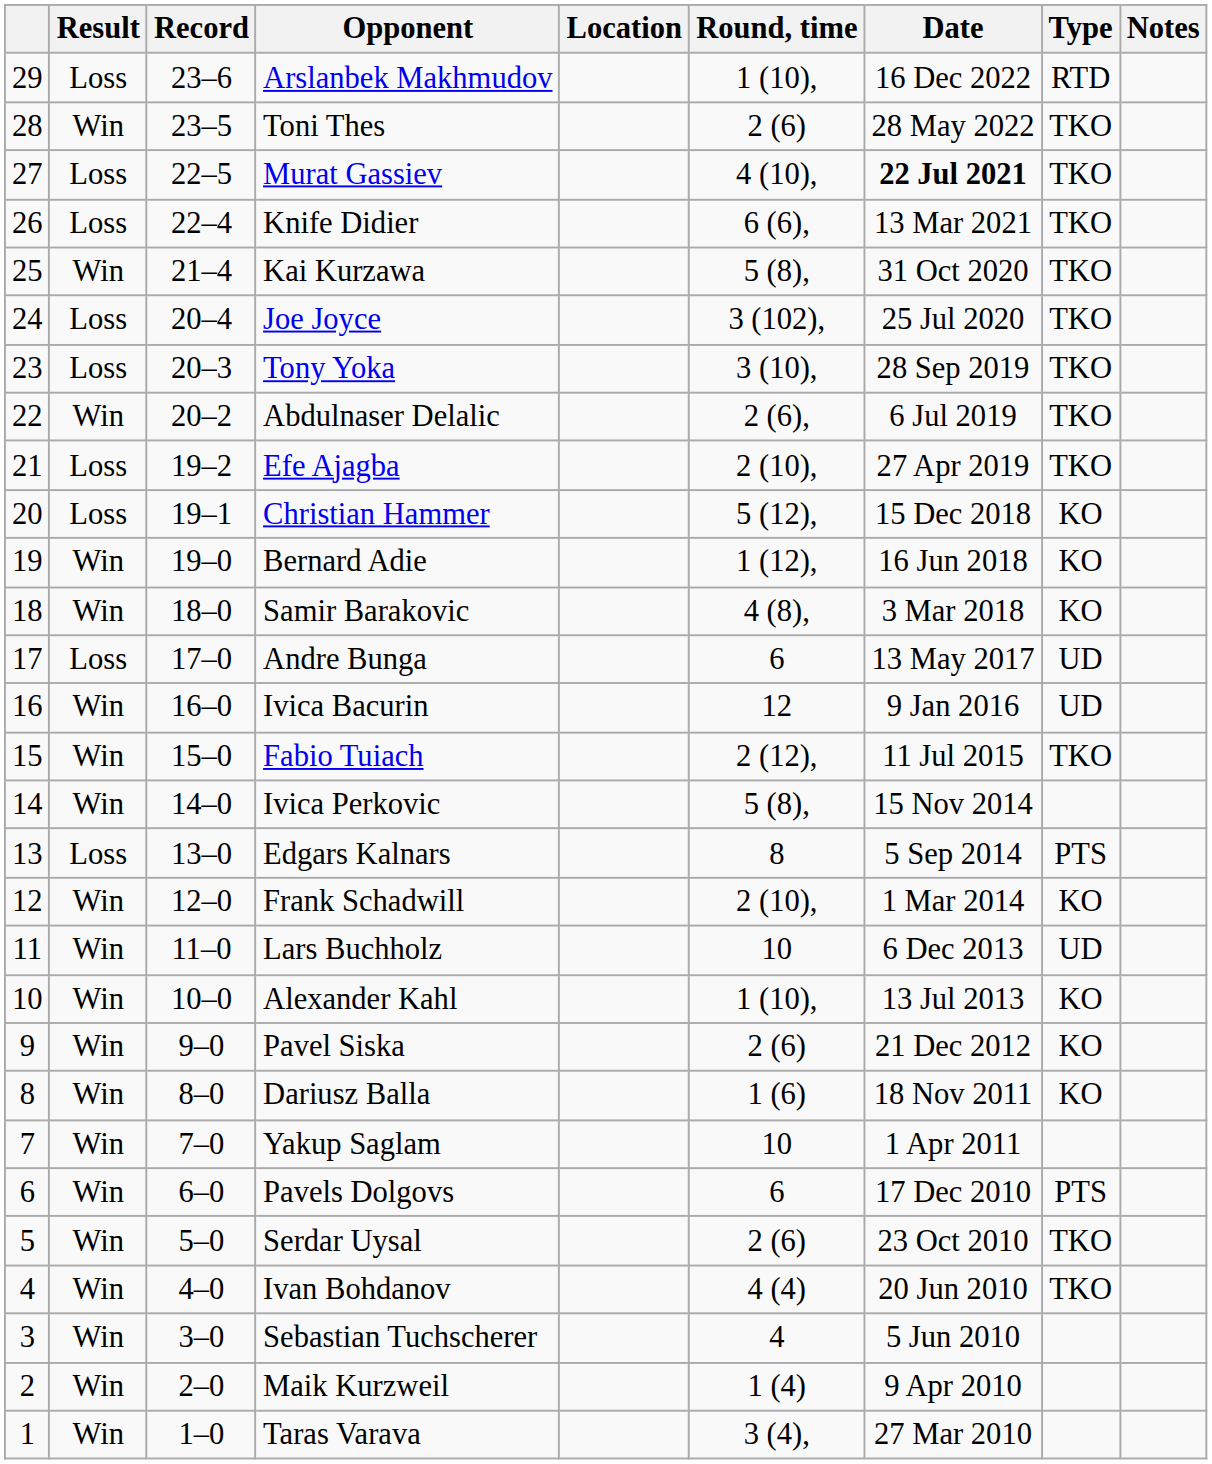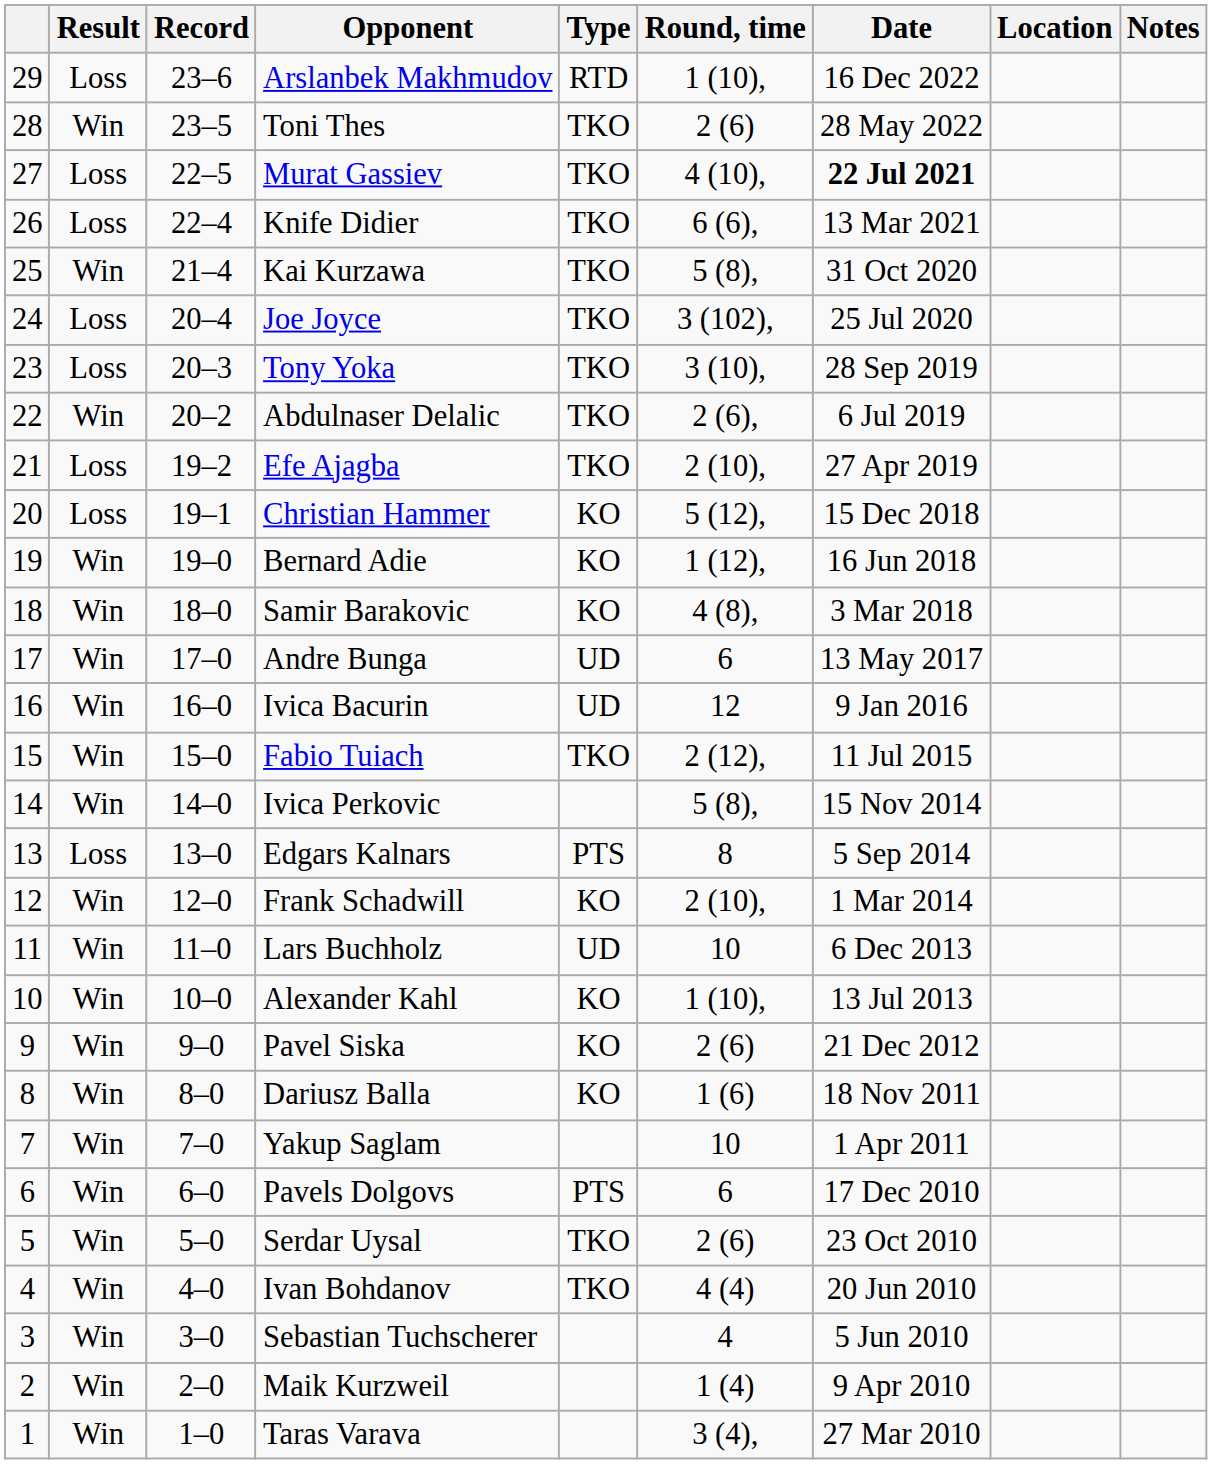 <table class="wikitable" style="text-align:center">
 <tr>
 <th></th>
 <th>Result</th>
 <th>Record</th>
 <th>Opponent</th>
-<th>Location</th>
+<th>Type</th>
 <th>Round, time</th>
 <th>Date</th>
-<th>Type</th>
+<th>Location</th>
 <th>Notes</th>
 </tr>
 <tr>
 <td>29</td>
 <td>Loss</td>
 <td>23–6</td>
 <td style="text-align:left;"><a href='#'>Arslanbek Makhmudov</a></td>
-<td style="text-align:left;"></td>
+<td>RTD</td>
 <td>1 (10), </td>
 <td>16 Dec 2022</td>
-<td>RTD</td>
+<td style="text-align:left;"></td>
 <td style="text-align:left;"></td>
 </tr>
 <tr>
 <td>28</td>
 <td>Win</td>
 <td>23–5</td>
 <td style="text-align:left;">Toni Thes</td>
-<td style="text-align:left;"></td>
+<td>TKO</td>
 <td>2 (6)</td>
 <td>28 May 2022</td>
-<td>TKO</td>
+<td style="text-align:left;"></td>
 <td></td>
 </tr>
 <tr>
 <td>27</td>
 <td>Loss</td>
 <td>22–5</td>
 <td style="text-align:left;"><a href='#'>Murat Gassiev</a></td>
-<td style="text-align:left;"></td>
+<td>TKO</td>
 <td>4 (10), </td>
 <td><strong>22 Jul 2021</strong></td>
-<td>TKO</td>
+<td style="text-align:left;"></td>
 <td style="text-align:left;"></td>
 </tr>
 <tr>
 <td>26</td>
 <td>Loss</td>
 <td>22–4</td>
 <td style="text-align:left;">Knife Didier</td>
-<td style="text-align:left;"></td>
+<td>TKO</td>
 <td>6 (6), </td>
 <td>13 Mar 2021</td>
-<td>TKO</td>
+<td style="text-align:left;"></td>
 <td></td>
 </tr>
 <tr>
 <td>25</td>
 <td>Win</td>
 <td>21–4</td>
 <td style="text-align:left;">Kai Kurzawa</td>
-<td style="text-align:left;"></td>
+<td>TKO</td>
 <td>5 (8), </td>
 <td>31 Oct 2020</td>
-<td>TKO</td>
+<td style="text-align:left;"></td>
 <td></td>
 </tr>
 <tr>
 <td>24</td>
 <td>Loss</td>
 <td>20–4</td>
 <td style="text-align:left;"><a href='#'>Joe Joyce</a></td>
-<td style="text-align:left;"></td>
+<td>TKO</td>
 <td>3 (102), </td>
 <td>25 Jul 2020</td>
-<td>TKO</td>
+<td style="text-align:left;"></td>
 <td></td>
 </tr>
 <tr>
 <td>23</td>
 <td>Loss</td>
 <td>20–3</td>
 <td style="text-align:left;"><a href='#'>Tony Yoka</a></td>
-<td style="text-align:left;"></td>
+<td>TKO</td>
 <td>3 (10), </td>
 <td>28 Sep 2019</td>
-<td>TKO</td>
+<td style="text-align:left;"></td>
 <td></td>
 </tr>
 <tr>
 <td>22</td>
 <td>Win</td>
 <td>20–2</td>
 <td style="text-align:left;">Abdulnaser Delalic</td>
-<td style="text-align:left;"></td>
+<td>TKO</td>
 <td>2 (6), </td>
 <td>6 Jul 2019</td>
-<td>TKO</td>
+<td style="text-align:left;"></td>
 <td></td>
 </tr>
 <tr>
 <td>21</td>
 <td>Loss</td>
 <td>19–2</td>
 <td style="text-align:left;"><a href='#'>Efe Ajagba</a></td>
-<td style="text-align:left;"></td>
+<td>TKO</td>
 <td>2 (10), </td>
 <td>27 Apr 2019</td>
-<td>TKO</td>
+<td style="text-align:left;"></td>
 <td></td>
 </tr>
 <tr>
 <td>20</td>
 <td>Loss</td>
 <td>19–1</td>
 <td style="text-align:left;"><a href='#'>Christian Hammer</a></td>
-<td style="text-align:left;"></td>
+<td>KO</td>
 <td>5 (12), </td>
 <td>15 Dec 2018</td>
-<td>KO</td>
+<td style="text-align:left;"></td>
 <td style="text-align:left;"></td>
 </tr>
 <tr>
 <td>19</td>
 <td>Win</td>
 <td>19–0</td>
 <td style="text-align:left;">Bernard Adie</td>
-<td style="text-align:left;"></td>
+<td>KO</td>
 <td>1 (12), </td>
 <td>16 Jun 2018</td>
-<td>KO</td>
+<td style="text-align:left;"></td>
 <td style="text-align:left;"></td>
 </tr>
 <tr>
 <td>18</td>
 <td>Win</td>
 <td>18–0</td>
 <td style="text-align:left;">Samir Barakovic</td>
-<td style="text-align:left;"></td>
+<td>KO</td>
 <td>4 (8), </td>
 <td>3 Mar 2018</td>
-<td>KO</td>
+<td style="text-align:left;"></td>
 <td></td>
 </tr>
 <tr>
 <td>17</td>
-<td>Loss</td>
+<td>Win</td>
 <td>17–0</td>
 <td style="text-align:left;">Andre Bunga</td>
-<td style="text-align:left;"></td>
+<td>UD</td>
 <td>6</td>
 <td>13 May 2017</td>
-<td>UD</td>
+<td style="text-align:left;"></td>
 <td></td>
 </tr>
 <tr>
 <td>16</td>
 <td>Win</td>
 <td>16–0</td>
 <td style="text-align:left;">Ivica Bacurin</td>
-<td style="text-align:left;"></td>
+<td>UD</td>
 <td>12</td>
 <td>9 Jan 2016</td>
-<td>UD</td>
+<td style="text-align:left;"></td>
 <td style="text-align:left;"></td>
 </tr>
 <tr>
 <td>15</td>
 <td>Win</td>
 <td>15–0</td>
 <td style="text-align:left;"><a href='#'>Fabio Tuiach</a></td>
-<td style="text-align:left;"></td>
+<td>TKO</td>
 <td>2 (12), </td>
 <td>11 Jul 2015</td>
-<td>TKO</td>
+<td style="text-align:left;"></td>
 <td style="text-align:left;"></td>
 </tr>
 <tr>
 <td>14</td>
 <td>Win</td>
 <td>14–0</td>
 <td style="text-align:left;">Ivica Perkovic</td>
-<td style="text-align:left;"></td>
+<td></td>
 <td>5 (8), </td>
 <td>15 Nov 2014</td>
-<td></td>
+<td style="text-align:left;"></td>
 <td></td>
 </tr>
 <tr>
 <td>13</td>
 <td>Loss</td>
 <td>13–0</td>
 <td style="text-align:left;">Edgars Kalnars</td>
-<td style="text-align:left;"></td>
+<td>PTS</td>
 <td>8</td>
 <td>5 Sep 2014</td>
-<td>PTS</td>
+<td style="text-align:left;"></td>
 <td></td>
 </tr>
 <tr>
 <td>12</td>
 <td>Win</td>
 <td>12–0</td>
 <td style="text-align:left;">Frank Schadwill</td>
-<td style="text-align:left;"></td>
+<td>KO</td>
 <td>2 (10), </td>
 <td>1 Mar 2014</td>
-<td>KO</td>
+<td style="text-align:left;"></td>
 <td></td>
 </tr>
 <tr>
 <td>11</td>
 <td>Win</td>
 <td>11–0</td>
 <td style="text-align:left;">Lars Buchholz</td>
-<td style="text-align:left;"></td>
+<td>UD</td>
 <td>10</td>
 <td>6 Dec 2013</td>
-<td>UD</td>
+<td style="text-align:left;"></td>
 <td></td>
 </tr>
 <tr>
 <td>10</td>
 <td>Win</td>
 <td>10–0</td>
 <td style="text-align:left;">Alexander Kahl</td>
-<td style="text-align:left;"></td>
+<td>KO</td>
 <td>1 (10), </td>
 <td>13 Jul 2013</td>
-<td>KO</td>
+<td style="text-align:left;"></td>
 <td></td>
 </tr>
 <tr>
 <td>9</td>
 <td>Win</td>
 <td>9–0</td>
 <td style="text-align:left;">Pavel Siska</td>
-<td style="text-align:left;"></td>
+<td>KO</td>
 <td>2 (6)</td>
 <td>21 Dec 2012</td>
-<td>KO</td>
+<td style="text-align:left;"></td>
 <td></td>
 </tr>
 <tr>
 <td>8</td>
 <td>Win</td>
 <td>8–0</td>
 <td style="text-align:left;">Dariusz Balla</td>
-<td style="text-align:left;"></td>
+<td>KO</td>
 <td>1 (6)</td>
 <td>18 Nov 2011</td>
-<td>KO</td>
+<td style="text-align:left;"></td>
 <td></td>
 </tr>
 <tr>
 <td>7</td>
 <td>Win</td>
 <td>7–0</td>
 <td style="text-align:left;">Yakup Saglam</td>
-<td style="text-align:left;"></td>
+<td></td>
 <td>10</td>
 <td>1 Apr 2011</td>
-<td></td>
+<td style="text-align:left;"></td>
 <td></td>
 </tr>
 <tr>
 <td>6</td>
 <td>Win</td>
 <td>6–0</td>
 <td style="text-align:left;">Pavels Dolgovs</td>
-<td style="text-align:left;"></td>
+<td>PTS</td>
 <td>6</td>
 <td>17 Dec 2010</td>
-<td>PTS</td>
+<td style="text-align:left;"></td>
 <td></td>
 </tr>
 <tr>
 <td>5</td>
 <td>Win</td>
 <td>5–0</td>
 <td style="text-align:left;">Serdar Uysal</td>
-<td style="text-align:left;"></td>
+<td>TKO</td>
 <td>2 (6)</td>
 <td>23 Oct 2010</td>
-<td>TKO</td>
+<td style="text-align:left;"></td>
 <td></td>
 </tr>
 <tr>
 <td>4</td>
 <td>Win</td>
 <td>4–0</td>
 <td style="text-align:left;">Ivan Bohdanov</td>
-<td style="text-align:left;"></td>
+<td>TKO</td>
 <td>4 (4)</td>
 <td>20 Jun 2010</td>
-<td>TKO</td>
+<td style="text-align:left;"></td>
 <td></td>
 </tr>
 <tr>
 <td>3</td>
 <td>Win</td>
 <td>3–0</td>
 <td style="text-align:left;">Sebastian Tuchscherer</td>
-<td style="text-align:left;"></td>
+<td></td>
 <td>4</td>
 <td>5 Jun 2010</td>
-<td></td>
+<td style="text-align:left;"></td>
 <td></td>
 </tr>
 <tr>
 <td>2</td>
 <td>Win</td>
 <td>2–0</td>
 <td style="text-align:left;">Maik Kurzweil</td>
-<td style="text-align:left;"></td>
+<td></td>
 <td>1 (4)</td>
 <td>9 Apr 2010</td>
-<td></td>
+<td style="text-align:left;"></td>
 <td></td>
 </tr>
 <tr>
 <td>1</td>
 <td>Win</td>
 <td>1–0</td>
 <td style="text-align:left;">Taras Varava</td>
-<td style="text-align:left;"></td>
+<td></td>
 <td>3 (4), </td>
 <td>27 Mar 2010</td>
-<td></td>
+<td style="text-align:left;"></td>
 <td></td>
 </tr>
 </table>
